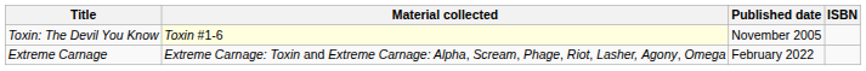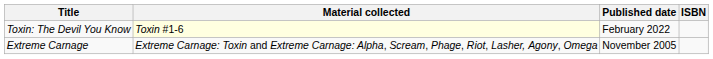 <table class="wikitable">
 <tr>
 <th>Title</th>
 <th>Material collected</th>
 <th>Published date</th>
 <th>ISBN</th>
 </tr>
 <tr>
 <td><em>Toxin: The Devil You Know</em></td>
 <td style="background: lightyellow;"><em>Toxin</em> #1-6</td>
-<td>November 2005</td>
+<td>February 2022</td>
 <td></td>
 </tr>
 <tr>
 <td><em>Extreme Carnage</em></td>
 <td><em>Extreme Carnage: Toxin</em> and <em>Extreme Carnage: Alpha</em>, <em>Scream</em>, <em>Phage</em>, <em>Riot</em>, <em>Lasher,</em> <em>Agony</em>, <em>Omega</em></td>
-<td>February 2022</td>
+<td>November 2005</td>
 <td></td>
 </tr>
 </table>
